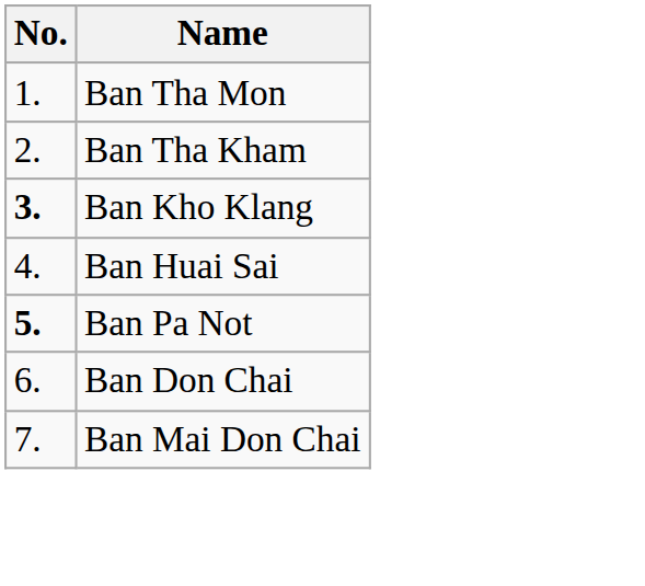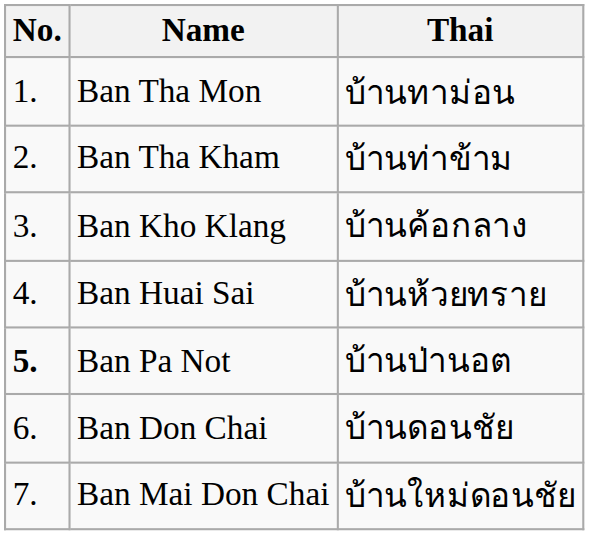 <table class="wikitable sortable">
 <tr>
 <th>No.</th>
 <th>Name</th>
+<th>Thai</th>
 </tr>
 <tr>
 <td>1.</td>
 <td>Ban Tha Mon</td>
+<td>บ้านทาม่อน</td>
 </tr>
 <tr>
 <td>2.</td>
 <td>Ban Tha Kham</td>
+<td>บ้านท่าข้าม</td>
 </tr>
 <tr>
-<td><strong>3.</strong></td>
+<td>3.</td>
 <td>Ban Kho Klang</td>
+<td>บ้านค้อกลาง</td>
 </tr>
 <tr>
 <td>4.</td>
 <td>Ban Huai Sai</td>
+<td>บ้านห้วยทราย</td>
 </tr>
 <tr>
 <td><strong>5.</strong></td>
 <td>Ban Pa Not</td>
+<td>บ้านป่านอต</td>
 </tr>
 <tr>
 <td>6.</td>
 <td>Ban Don Chai</td>
+<td>บ้านดอนชัย</td>
 </tr>
 <tr>
 <td>7.</td>
 <td>Ban Mai Don Chai</td>
+<td>บ้านใหม่ดอนชัย</td>
 </tr>
 </table>
